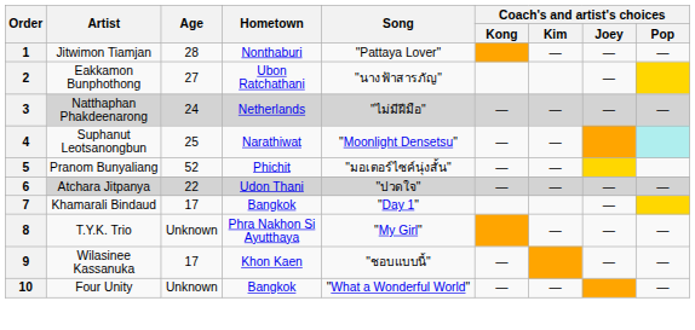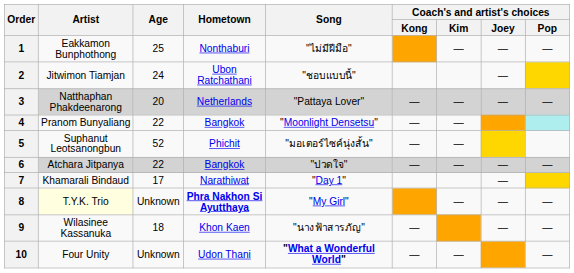 <table class="wikitable" style="text-align:center; line-height:17px; width:100%;">
 <tr>
 <th scope="col" rowspan="2" style="width:02%;">Order</th>
 <th scope="col" rowspan="2" style="width:15%;">Artist</th>
 <th scope="col" rowspan="2" style="width:04%;">Age</th>
 <th scope="col" rowspan="2" style="width:13%;">Hometown</th>
 <th scope="col" rowspan="2" style="width:20%;">Song</th>
 <th scope="col" colspan="4" style="width:30%;">Coach's and artist's choices</th>
 </tr>
 <tr>
 <th style="width:07%;">Kong</th>
 <th style="width:07%;">Kim</th>
 <th style="width:07%;">Joey</th>
 <th style="width:07%;">Pop</th>
 </tr>
 <tr>
 <th>1</th>
-<td>Jitwimon Tiamjan</td>
-<td>28</td>
+<td>Eakkamon Bunphothong</td>
+<td>25</td>
 <td><a href='#'>Nonthaburi</a></td>
-<td>"Pattaya Lover"</td>
+<td>"ไม่มีฝีมือ"</td>
 <td style="background:orange;"></td>
 <td>—</td>
 <td>—</td>
 <td>—</td>
 </tr>
 <tr>
 <th>2</th>
-<td>Eakkamon Bunphothong</td>
-<td>27</td>
+<td>Jitwimon Tiamjan</td>
+<td>24</td>
 <td><a href='#'>Ubon Ratchathani</a></td>
-<td>"นางฟ้าสารภัญ"</td>
+<td>"ชอบแบบนี้"</td>
 <td></td>
 <td></td>
 <td>—</td>
 <td style="background:gold;"></td>
 </tr>
 <tr bgcolor=lightgrey>
 <th>3</th>
 <td>Natthaphan Phakdeenarong</td>
-<td>24</td>
+<td>20</td>
 <td><a href='#'>Netherlands</a></td>
-<td>"ไม่มีฝีมือ"</td>
+<td>"Pattaya Lover"</td>
 <td>—</td>
 <td>—</td>
 <td>—</td>
 <td>—</td>
 </tr>
 <tr>
 <th>4</th>
-<td>Suphanut Leotsanongbun</td>
-<td>25</td>
-<td><a href='#'>Narathiwat</a></td>
+<td>Pranom Bunyaliang</td>
+<td>22</td>
+<td><a href='#'>Bangkok</a></td>
 <td>"<a href='#'>Moonlight Densetsu</a>"</td>
 <td>—</td>
 <td>—</td>
 <td style="background:orange;"></td>
 <td style="background:#afeeee;"></td>
 </tr>
 <tr>
 <th>5</th>
-<td>Pranom Bunyaliang</td>
+<td>Suphanut Leotsanongbun</td>
 <td>52</td>
 <td><a href='#'>Phichit</a></td>
 <td>"มอเตอร์ไซค์นุ่งสั้น"</td>
 <td>—</td>
 <td>—</td>
 <td style="background:gold;"></td>
 <td></td>
 </tr>
 <tr bgcolor=lightgrey>
 <th>6</th>
 <td>Atchara Jitpanya</td>
 <td>22</td>
-<td><a href='#'>Udon Thani</a></td>
+<td><a href='#'>Bangkok</a></td>
 <td>"ปวดใจ"</td>
 <td>—</td>
 <td>—</td>
 <td>—</td>
 <td>—</td>
 </tr>
 <tr>
 <th>7</th>
 <td>Khamarali Bindaud</td>
 <td>17</td>
-<td><a href='#'>Bangkok</a></td>
+<td><a href='#'>Narathiwat</a></td>
 <td>"<a href='#'>Day 1</a>"</td>
 <td></td>
 <td></td>
 <td>—</td>
 <td style="background:gold;"></td>
 </tr>
 <tr>
 <th>8</th>
-<td>T.Y.K. Trio</td>
+<td style="background: lightyellow;">T.Y.K. Trio</td>
 <td>Unknown</td>
-<td><a href='#'>Phra Nakhon Si Ayutthaya</a></td>
+<td><strong><a href='#'>Phra Nakhon Si Ayutthaya</a></strong></td>
 <td>"<a href='#'>My Girl</a>"</td>
 <td style="background:orange;"></td>
 <td>—</td>
 <td>—</td>
 <td>—</td>
 </tr>
 <tr>
 <th>9</th>
 <td>Wilasinee Kassanuka</td>
-<td>17</td>
+<td>18</td>
 <td><a href='#'>Khon Kaen</a></td>
-<td>"ชอบแบบนี้"</td>
+<td>"นางฟ้าสารภัญ"</td>
 <td>—</td>
 <td style="background:orange;"></td>
 <td>—</td>
 <td>—</td>
 </tr>
 <tr>
 <th>10</th>
 <td>Four Unity</td>
 <td>Unknown</td>
-<td><a href='#'>Bangkok</a></td>
-<td>"<a href='#'>What a Wonderful World</a>"</td>
+<td><a href='#'>Udon Thani</a></td>
+<td><strong>"<a href='#'>What a Wonderful World</a>"</strong></td>
 <td>—</td>
 <td>—</td>
 <td style="background:orange;"></td>
 <td>—</td>
 </tr>
 </table>
